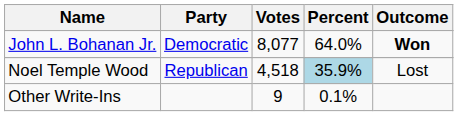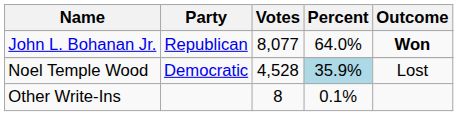 <table class=wikitable style="text-align:center">
 <tr>
 <th>Name</th>
 <th>Party</th>
 <th>Votes</th>
 <th>Percent</th>
 <th>Outcome</th>
 </tr>
 <tr>
 </tr>
 <tr>
 <td align=left><a href='#'>John L. Bohanan Jr.</a></td>
-<td><a href='#'>Democratic</a></td>
+<td><a href='#'>Republican</a></td>
 <td>8,077</td>
 <td>64.0%</td>
 <td><strong>Won</strong></td>
 </tr>
 <tr>
 </tr>
 <tr>
 <td align=left>Noel Temple Wood</td>
-<td><a href='#'>Republican</a></td>
-<td>4,518</td>
+<td><a href='#'>Democratic</a></td>
+<td>4,528</td>
 <td style="background: lightblue;">35.9%</td>
 <td>Lost</td>
 </tr>
 <tr>
 <td align=left>Other Write-Ins</td>
 <td></td>
-<td>9</td>
+<td>8</td>
 <td>0.1%</td>
 <td></td>
 </tr>
 </table>
